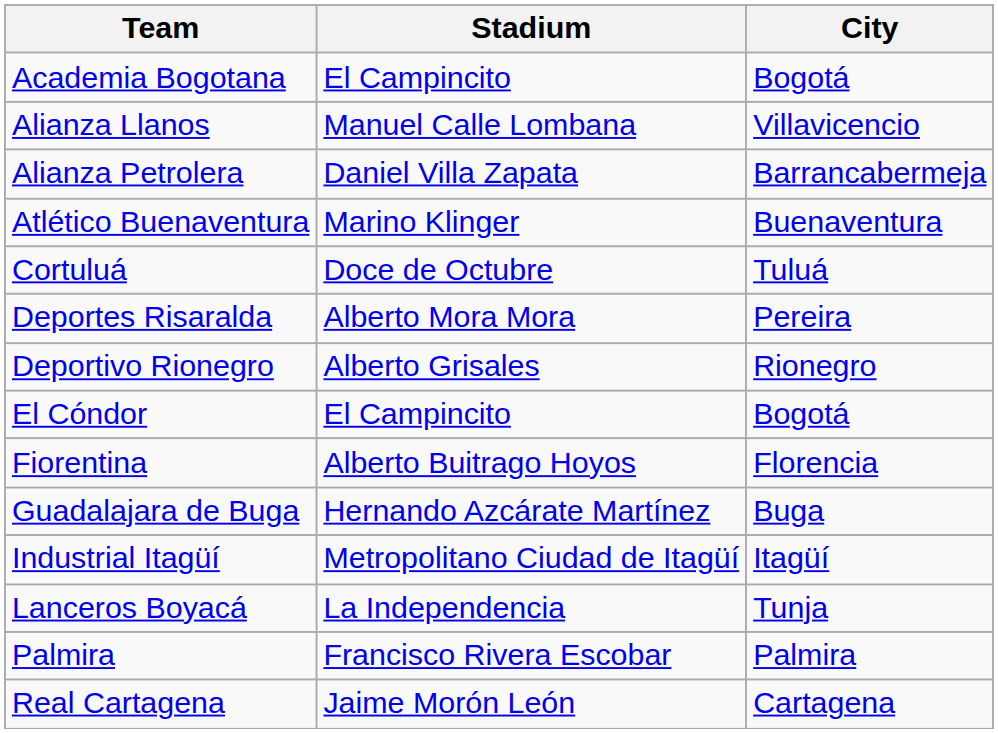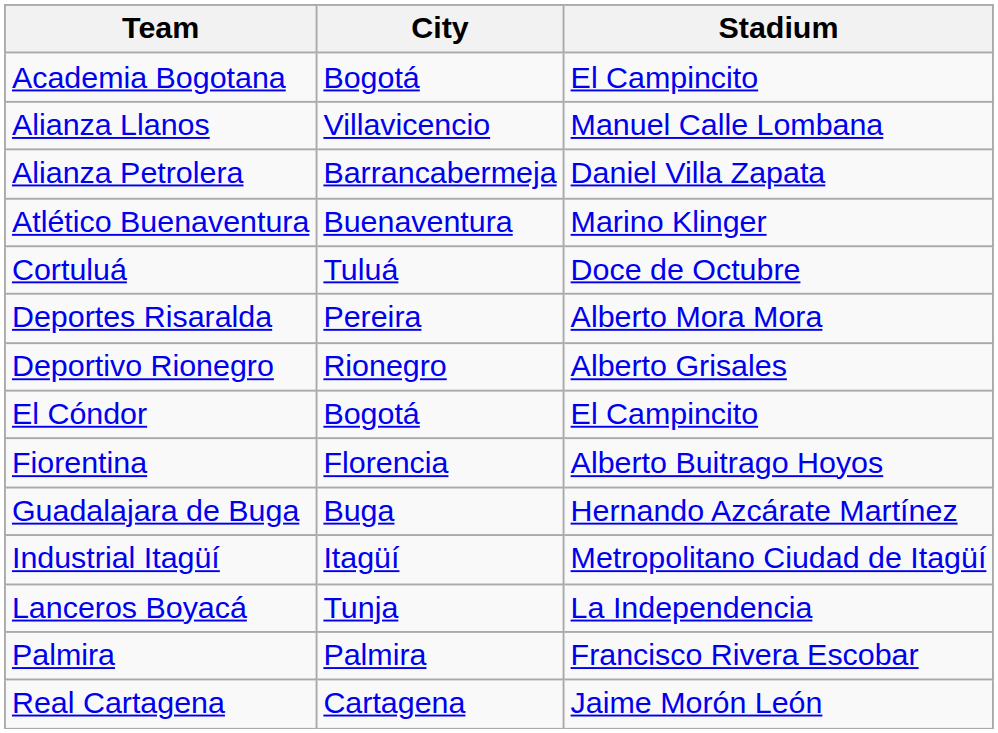 <table class="wikitable sortable">
 <tr>
 <th>Team</th>
+<th>City</th>
 <th>Stadium</th>
-<th>City</th>
 </tr>
 <tr>
 <td><a href='#'>Academia Bogotana</a></td>
+<td><a href='#'>Bogotá</a></td>
 <td><a href='#'>El Campincito</a></td>
-<td><a href='#'>Bogotá</a></td>
 </tr>
 <tr>
 <td><a href='#'>Alianza Llanos</a></td>
+<td><a href='#'>Villavicencio</a></td>
 <td><a href='#'>Manuel Calle Lombana</a></td>
-<td><a href='#'>Villavicencio</a></td>
 </tr>
 <tr>
 <td><a href='#'>Alianza Petrolera</a></td>
+<td><a href='#'>Barrancabermeja</a></td>
 <td><a href='#'>Daniel Villa Zapata</a></td>
-<td><a href='#'>Barrancabermeja</a></td>
 </tr>
 <tr>
 <td><a href='#'>Atlético Buenaventura</a></td>
+<td><a href='#'>Buenaventura</a></td>
 <td><a href='#'>Marino Klinger</a></td>
-<td><a href='#'>Buenaventura</a></td>
 </tr>
 <tr>
 <td><a href='#'>Cortuluá</a></td>
+<td><a href='#'>Tuluá</a></td>
 <td><a href='#'>Doce de Octubre</a></td>
-<td><a href='#'>Tuluá</a></td>
 </tr>
 <tr>
 <td><a href='#'>Deportes Risaralda</a></td>
+<td><a href='#'>Pereira</a></td>
 <td><a href='#'>Alberto Mora Mora</a></td>
-<td><a href='#'>Pereira</a></td>
 </tr>
 <tr>
 <td><a href='#'>Deportivo Rionegro</a></td>
+<td><a href='#'>Rionegro</a></td>
 <td><a href='#'>Alberto Grisales</a></td>
-<td><a href='#'>Rionegro</a></td>
 </tr>
 <tr>
 <td><a href='#'>El Cóndor</a></td>
+<td><a href='#'>Bogotá</a></td>
 <td><a href='#'>El Campincito</a></td>
-<td><a href='#'>Bogotá</a></td>
 </tr>
 <tr>
 <td><a href='#'>Fiorentina</a></td>
+<td><a href='#'>Florencia</a></td>
 <td><a href='#'>Alberto Buitrago Hoyos</a></td>
-<td><a href='#'>Florencia</a></td>
 </tr>
 <tr>
 <td><a href='#'>Guadalajara de Buga</a></td>
+<td><a href='#'>Buga</a></td>
 <td><a href='#'>Hernando Azcárate Martínez</a></td>
-<td><a href='#'>Buga</a></td>
 </tr>
 <tr>
 <td><a href='#'>Industrial Itagüí</a></td>
+<td><a href='#'>Itagüí</a></td>
 <td><a href='#'>Metropolitano Ciudad de Itagüí</a></td>
-<td><a href='#'>Itagüí</a></td>
 </tr>
 <tr>
 <td><a href='#'>Lanceros Boyacá</a></td>
+<td><a href='#'>Tunja</a></td>
 <td><a href='#'>La Independencia</a></td>
-<td><a href='#'>Tunja</a></td>
 </tr>
 <tr>
 <td><a href='#'>Palmira</a></td>
+<td><a href='#'>Palmira</a></td>
 <td><a href='#'>Francisco Rivera Escobar</a></td>
-<td><a href='#'>Palmira</a></td>
 </tr>
 <tr>
 <td><a href='#'>Real Cartagena</a></td>
+<td><a href='#'>Cartagena</a></td>
 <td><a href='#'>Jaime Morón León</a></td>
-<td><a href='#'>Cartagena</a></td>
 </tr>
 </table>
